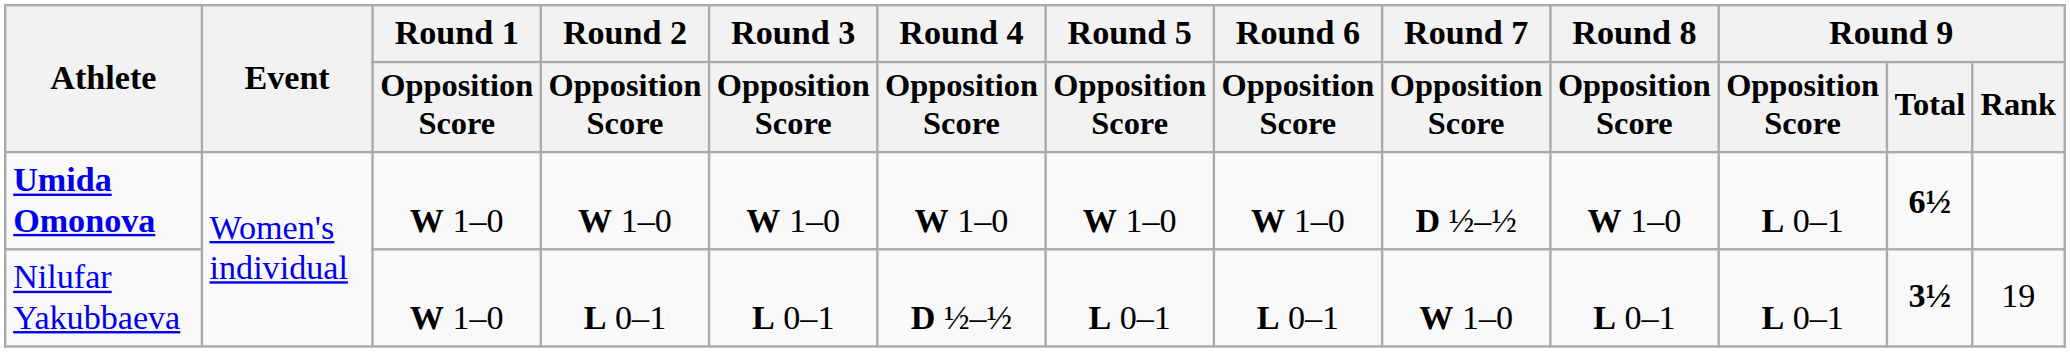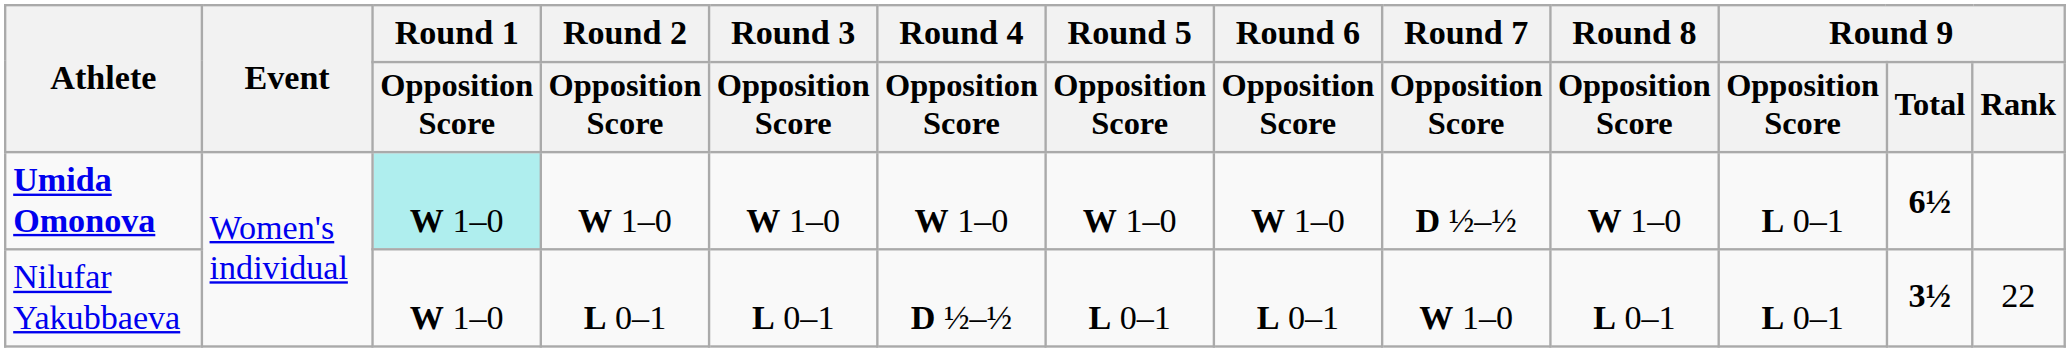 <table class=wikitable style="font-size:90%; text-align:center;">
 <tr>
 <th rowspan="2">Athlete</th>
 <th rowspan="2">Event</th>
 <th>Round 1</th>
 <th>Round 2</th>
 <th>Round 3</th>
 <th>Round 4</th>
 <th>Round 5</th>
 <th>Round 6</th>
 <th>Round 7</th>
 <th>Round 8</th>
 <th colspan=3>Round 9</th>
 </tr>
 <tr style="font-size:95%">
 <th>Opposition<br>Score</th>
 <th>Opposition<br>Score</th>
 <th>Opposition<br>Score</th>
 <th>Opposition<br>Score</th>
 <th>Opposition<br>Score</th>
 <th>Opposition<br>Score</th>
 <th>Opposition<br>Score</th>
 <th>Opposition<br>Score</th>
 <th>Opposition<br>Score</th>
 <th>Total</th>
 <th>Rank</th>
 </tr>
 <tr>
 <td align=left><strong><a href='#'>Umida Omonova</a></strong></td>
 <td align=left rowspan=2><a href='#'>Women's individual</a></td>
-<td><br><strong>W</strong> 1–0</td>
+<td style="background: paleturquoise;"><br><strong>W</strong> 1–0</td>
 <td><br><strong>W</strong> 1–0</td>
 <td><br><strong>W</strong> 1–0</td>
 <td><br><strong>W</strong> 1–0</td>
 <td><br><strong>W</strong> 1–0</td>
 <td><br><strong>W</strong> 1–0</td>
 <td><br><strong>D</strong> ½–½</td>
 <td><br><strong>W</strong> 1–0</td>
 <td><br><strong>L</strong> 0–1</td>
 <td><strong>6½</strong></td>
 <td></td>
 </tr>
 <tr>
 <td align=left><a href='#'>Nilufar Yakubbaeva</a></td>
 <td><br><strong>W</strong> 1–0</td>
 <td><br><strong>L</strong> 0–1</td>
 <td><br><strong>L</strong> 0–1</td>
 <td><br><strong>D</strong> ½–½</td>
 <td><br><strong>L</strong> 0–1</td>
 <td><br><strong>L</strong> 0–1</td>
 <td><br><strong>W</strong> 1–0</td>
 <td><br><strong>L</strong> 0–1</td>
 <td><br><strong>L</strong> 0–1</td>
 <td><strong>3½</strong></td>
-<td>19</td>
+<td>22</td>
 </tr>
 </table>
